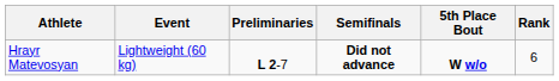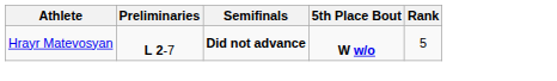 <table class="wikitable" border="1" style="font-size:90%">
 <tr>
 <th>Athlete</th>
-<th>Event</th>
 <th>Preliminaries</th>
 <th>Semifinals</th>
 <th>5th Place Bout</th>
 <th>Rank</th>
 </tr>
 <tr>
 <td><a href='#'>Hrayr Matevosyan</a></td>
-<td><a href='#'>Lightweight (60 kg)</a></td>
 <td align=center> <br> <strong>L</strong> <strong>2</strong>-7</td>
 <td align=center><strong>Did not advance</strong></td>
 <td align=center> <br> <strong>W</strong> <strong><a href='#'>w/o</a></strong></td>
-<td align=center>6</td>
+<td align=center>5</td>
 </tr>
 </table>
